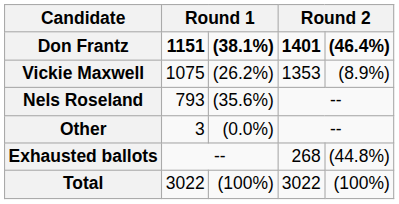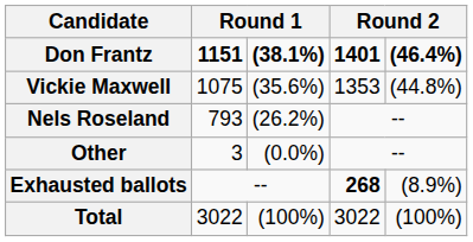 <table class="wikitable">
 <tr>
 <th>Candidate</th>
 <th colspan=2>Round 1</th>
 <th colspan=2>Round 2</th>
 </tr>
 <tr align=right>
 <th>Don Frantz</th>
 <td><span><strong>1151</strong></span></td>
 <td><span><strong>(38.1%)</strong></span></td>
 <td><span><strong>1401</strong></span></td>
 <td><span><strong>(46.4%)</strong></span></td>
 </tr>
 <tr align=right>
 <th>Vickie Maxwell</th>
 <td>1075</td>
-<td>(26.2%)</td>
+<td>(35.6%)</td>
 <td>1353</td>
-<td>(8.9%)</td>
+<td>(44.8%)</td>
 </tr>
 <tr align=right>
 <th>Nels Roseland</th>
 <td>793</td>
-<td>(35.6%)</td>
+<td>(26.2%)</td>
 <td colspan="2" style="text-align:center;">--</td>
 </tr>
 <tr align=right>
 <th>Other</th>
 <td>3</td>
 <td>(0.0%)</td>
 <td colspan="2" style="text-align:center;">--</td>
 </tr>
 <tr align=right>
 <th>Exhausted ballots</th>
 <td colspan="2" style="text-align:center;">--</td>
-<td>268</td>
-<td>(44.8%)</td>
+<td><strong>268</strong></td>
+<td>(8.9%)</td>
 </tr>
 <tr align=right>
 <th>Total</th>
 <td>3022</td>
 <td>(100%)</td>
 <td>3022</td>
 <td>(100%)</td>
 </tr>
 </table>
